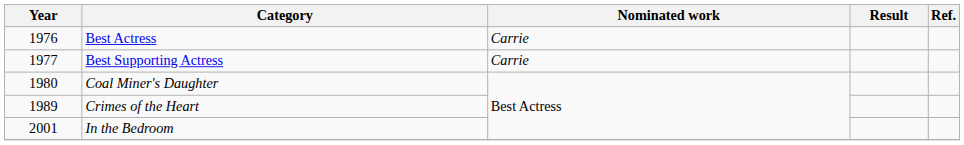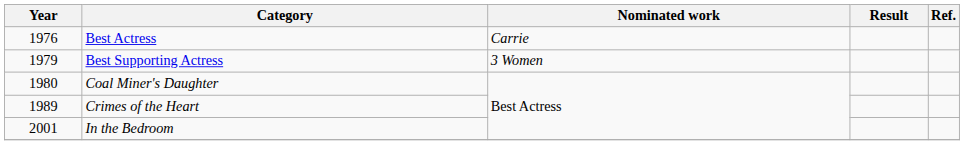 <table class=wikitable>
 <tr>
 <th scope="col" style="width:5em;">Year</th>
 <th scope="col" style="width:28em;">Category</th>
 <th scope="col" style="width:25em;">Nominated work</th>
 <th scope="col" style="width:5em;">Result</th>
 <th>Ref.</th>
 </tr>
 <tr>
 <td style="text-align:center;">1976</td>
 <td><a href='#'>Best Actress</a></td>
 <td><em>Carrie</em></td>
 <td></td>
 <td></td>
 </tr>
 <tr>
-<td align=center>1977</td>
+<td align=center>1979</td>
 <td><a href='#'>Best Supporting Actress</a></td>
-<td><em>Carrie</em></td>
+<td><em>3 Women</em></td>
 <td></td>
 <td></td>
 </tr>
 <tr>
 <td align=center>1980</td>
 <td><em>Coal Miner's Daughter</em></td>
 <td rowspan=3>Best Actress</td>
 <td></td>
 <td></td>
 </tr>
 <tr>
 <td align=center>1989</td>
 <td><em>Crimes of the Heart</em></td>
 <td></td>
 <td></td>
 </tr>
 <tr>
 <td align=center>2001</td>
 <td><em>In the Bedroom</em></td>
 <td></td>
 <td></td>
 </tr>
 <tr>
 </tr>
 </table>
